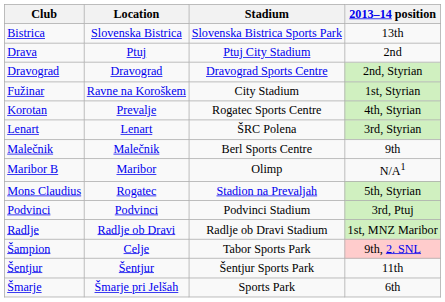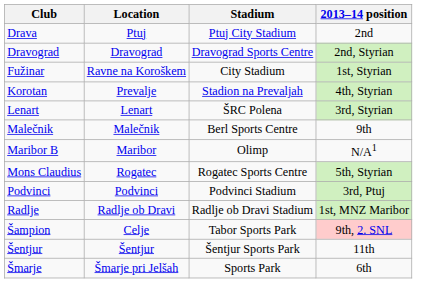 <table class="wikitable" style="text-align:center;">
 <tr>
 <th>Club</th>
 <th>Location</th>
 <th>Stadium</th>
 <th><a href='#'>2013–14</a> position</th>
-</tr>
-<tr>
-<td style="text-align:left;"><a href='#'>Bistrica</a></td>
-<td><a href='#'>Slovenska Bistrica</a></td>
-<td><a href='#'>Slovenska Bistrica Sports Park</a></td>
-<td>13th</td>
 </tr>
 <tr>
 <td style="text-align:left;"><a href='#'>Drava</a></td>
 <td><a href='#'>Ptuj</a></td>
 <td><a href='#'>Ptuj City Stadium</a></td>
 <td>2nd</td>
 </tr>
 <tr>
 <td style="text-align:left;"><a href='#'>Dravograd</a></td>
 <td><a href='#'>Dravograd</a></td>
 <td><a href='#'>Dravograd Sports Centre</a></td>
 <td bgcolor="#D0F0C0">2nd, Styrian</td>
 </tr>
 <tr>
 <td style="text-align:left;"><a href='#'>Fužinar</a></td>
 <td><a href='#'>Ravne na Koroškem</a></td>
 <td>City Stadium</td>
 <td bgcolor="#D0F0C0">1st, Styrian</td>
 </tr>
 <tr>
 <td style="text-align:left;"><a href='#'>Korotan</a></td>
 <td><a href='#'>Prevalje</a></td>
-<td>Rogatec Sports Centre</td>
+<td><a href='#'>Stadion na Prevaljah</a></td>
 <td bgcolor="#D0F0C0">4th, Styrian</td>
 </tr>
 <tr>
 <td style="text-align:left;"><a href='#'>Lenart</a></td>
 <td><a href='#'>Lenart</a></td>
 <td>ŠRC Polena</td>
 <td bgcolor="#D0F0C0">3rd, Styrian</td>
 </tr>
 <tr>
 <td style="text-align:left;"><a href='#'>Malečnik</a></td>
 <td><a href='#'>Malečnik</a></td>
 <td>Berl Sports Centre</td>
 <td>9th</td>
 </tr>
 <tr>
 <td style="text-align:left;"><a href='#'>Maribor B</a></td>
 <td><a href='#'>Maribor</a></td>
 <td>Olimp</td>
 <td>N/A<sup>1</sup></td>
 </tr>
 <tr>
 <td style="text-align:left;"><a href='#'>Mons Claudius</a></td>
 <td><a href='#'>Rogatec</a></td>
-<td><a href='#'>Stadion na Prevaljah</a></td>
+<td>Rogatec Sports Centre</td>
 <td bgcolor="#D0F0C0">5th, Styrian</td>
 </tr>
 <tr>
 <td style="text-align:left;"><a href='#'>Podvinci</a></td>
 <td><a href='#'>Podvinci</a></td>
 <td>Podvinci Stadium</td>
 <td bgcolor="#D0F0C0">3rd, Ptuj</td>
 </tr>
 <tr>
 <td style="text-align:left;"><a href='#'>Radlje</a></td>
 <td><a href='#'>Radlje ob Dravi</a></td>
 <td>Radlje ob Dravi Stadium</td>
 <td bgcolor="#D0F0C0">1st, MNZ Maribor</td>
 </tr>
 <tr>
 <td style="text-align:left;"><a href='#'>Šampion</a></td>
 <td><a href='#'>Celje</a></td>
 <td>Tabor Sports Park</td>
 <td bgcolor="#FFCCCC">9th, <a href='#'>2. SNL</a></td>
 </tr>
 <tr>
 <td style="text-align:left;"><a href='#'>Šentjur</a></td>
 <td><a href='#'>Šentjur</a></td>
 <td>Šentjur Sports Park</td>
 <td>11th</td>
 </tr>
 <tr>
 <td style="text-align:left;"><a href='#'>Šmarje</a></td>
 <td><a href='#'>Šmarje pri Jelšah</a></td>
 <td>Sports Park</td>
 <td>6th</td>
 </tr>
 </table>
